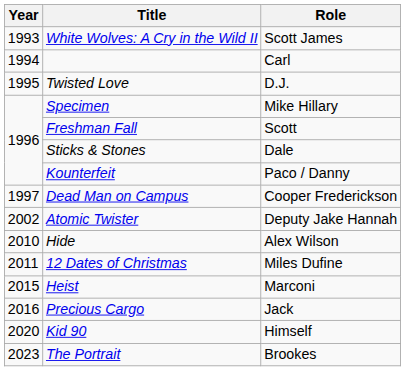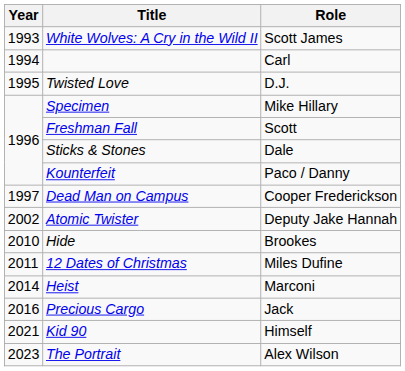 <table class="wikitable sortable">
 <tr>
 <th>Year</th>
 <th>Title</th>
 <th>Role</th>
 </tr>
 <tr>
 <td>1993</td>
 <td><em><a href='#'>White Wolves: A Cry in the Wild II</a></em></td>
 <td>Scott James</td>
 </tr>
 <tr>
 <td>1994</td>
 <td><em></em></td>
 <td>Carl</td>
 </tr>
 <tr>
 <td>1995</td>
 <td><em>Twisted Love</em></td>
 <td>D.J.</td>
 </tr>
 <tr>
 <td rowspan='4'>1996</td>
 <td><em><a href='#'>Specimen</a></em></td>
 <td>Mike Hillary</td>
 </tr>
 <tr>
 <td><em><a href='#'>Freshman Fall</a></em></td>
 <td>Scott</td>
 </tr>
 <tr>
 <td><em>Sticks & Stones</em></td>
 <td>Dale</td>
 </tr>
 <tr>
 <td><em><a href='#'>Kounterfeit</a></em></td>
 <td>Paco / Danny</td>
 </tr>
 <tr>
 <td>1997</td>
 <td><em><a href='#'>Dead Man on Campus</a></em></td>
 <td>Cooper Frederickson</td>
 </tr>
 <tr>
 <td>2002</td>
 <td><em><a href='#'>Atomic Twister</a></em></td>
 <td>Deputy Jake Hannah</td>
 </tr>
 <tr>
 <td>2010</td>
 <td><em>Hide</em></td>
-<td>Alex Wilson</td>
+<td>Brookes</td>
 </tr>
 <tr>
 <td>2011</td>
 <td><em><a href='#'>12 Dates of Christmas</a></em></td>
 <td>Miles Dufine</td>
 </tr>
 <tr>
-<td>2015</td>
+<td>2014</td>
 <td><em><a href='#'>Heist</a></em></td>
 <td>Marconi</td>
 </tr>
 <tr>
 <td>2016</td>
 <td><em><a href='#'>Precious Cargo</a></em></td>
 <td>Jack</td>
 </tr>
 <tr>
-<td>2020</td>
+<td>2021</td>
 <td><em><a href='#'>Kid 90</a></em></td>
 <td>Himself</td>
 </tr>
 <tr>
 <td>2023</td>
 <td><em><a href='#'>The Portrait</a></em></td>
-<td>Brookes</td>
+<td>Alex Wilson</td>
 </tr>
 </table>
